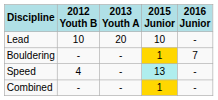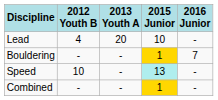 <table class="wikitable" style="text-align: center;">
 <tr>
 <th style="background: #b0e0e6;">Discipline</th>
 <th style="background: #b0e0e6;">2012<br>Youth B</th>
 <th style="background: #b0e0e6;">2013<br>Youth A</th>
 <th style="background: #b0e0e6;">2015<br>Junior</th>
 <th style="background: #b0e0e6;">2016<br>Junior</th>
 </tr>
 <tr>
 <td align="left">Lead</td>
-<td>10</td>
+<td>4</td>
 <td>20</td>
 <td>10</td>
 <td>-</td>
 </tr>
 <tr>
 <td align="left">Bouldering</td>
 <td>-</td>
 <td>-</td>
 <td style="background: Gold;">1</td>
 <td>7</td>
 </tr>
 <tr>
 <td align="left">Speed</td>
-<td>4</td>
+<td>10</td>
 <td>-</td>
 <td style="background: paleturquoise;">13</td>
 <td>-</td>
 </tr>
 <tr>
 <td align="left">Combined</td>
 <td>-</td>
 <td>-</td>
 <td style="background: Gold;">1</td>
 <td>-</td>
 </tr>
 </table>
